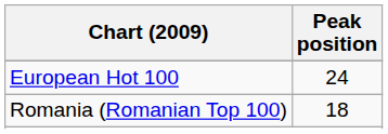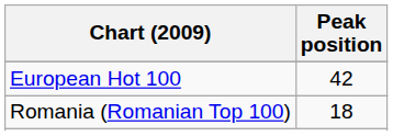 <table class="wikitable sortable">
 <tr>
 <th align="left">Chart (2009)</th>
 <th align="left">Peak<br>position</th>
 </tr>
 <tr>
 </tr>
 <tr>
 </tr>
 <tr>
 <td><a href='#'>European Hot 100</a></td>
-<td style="text-align:center;">24</td>
+<td style="text-align:center;">42</td>
 </tr>
 <tr>
 </tr>
 <tr>
 </tr>
 <tr>
 </tr>
 <tr>
 </tr>
 <tr>
 <td>Romania (<a href='#'>Romanian Top 100</a>)</td>
 <td style="text-align:center;">18</td>
 </tr>
 <tr>
 </tr>
 <tr>
 </tr>
 </table>
